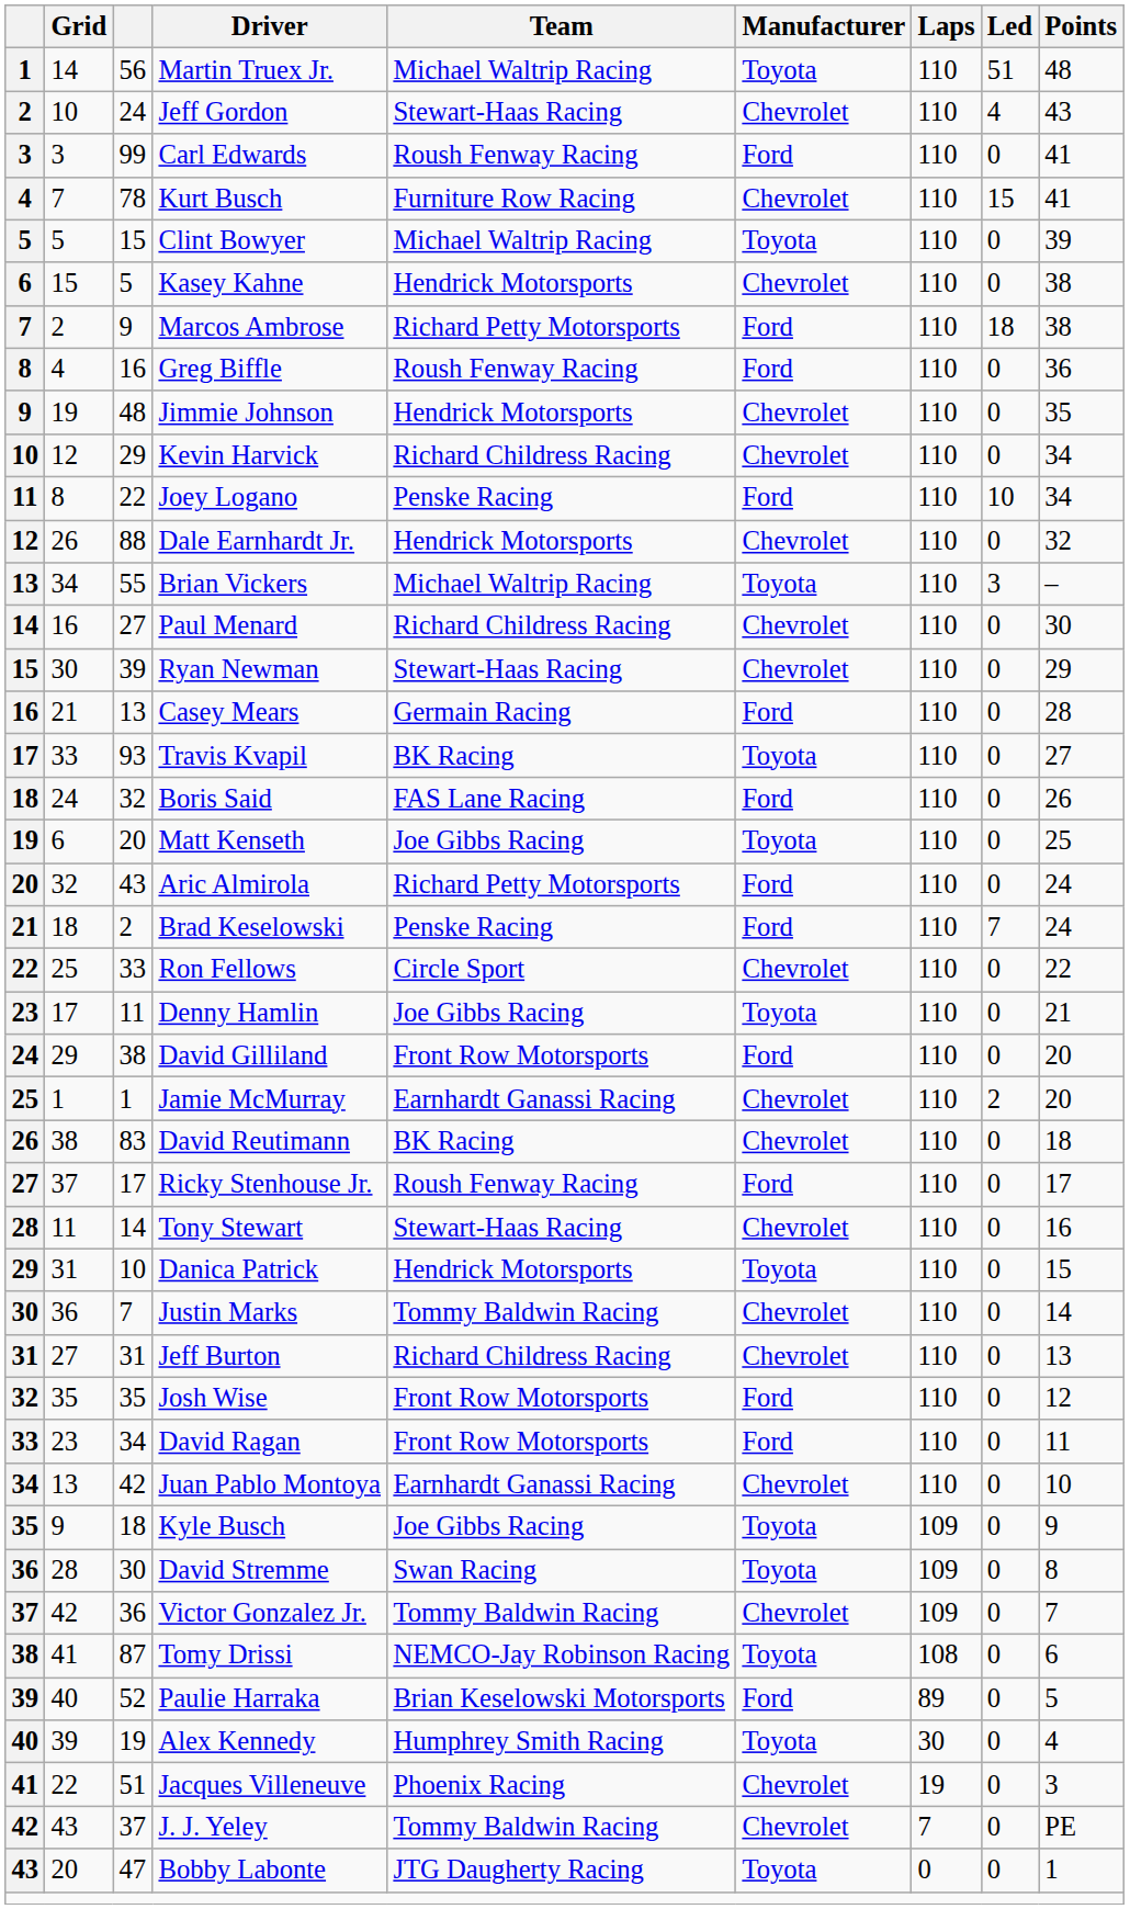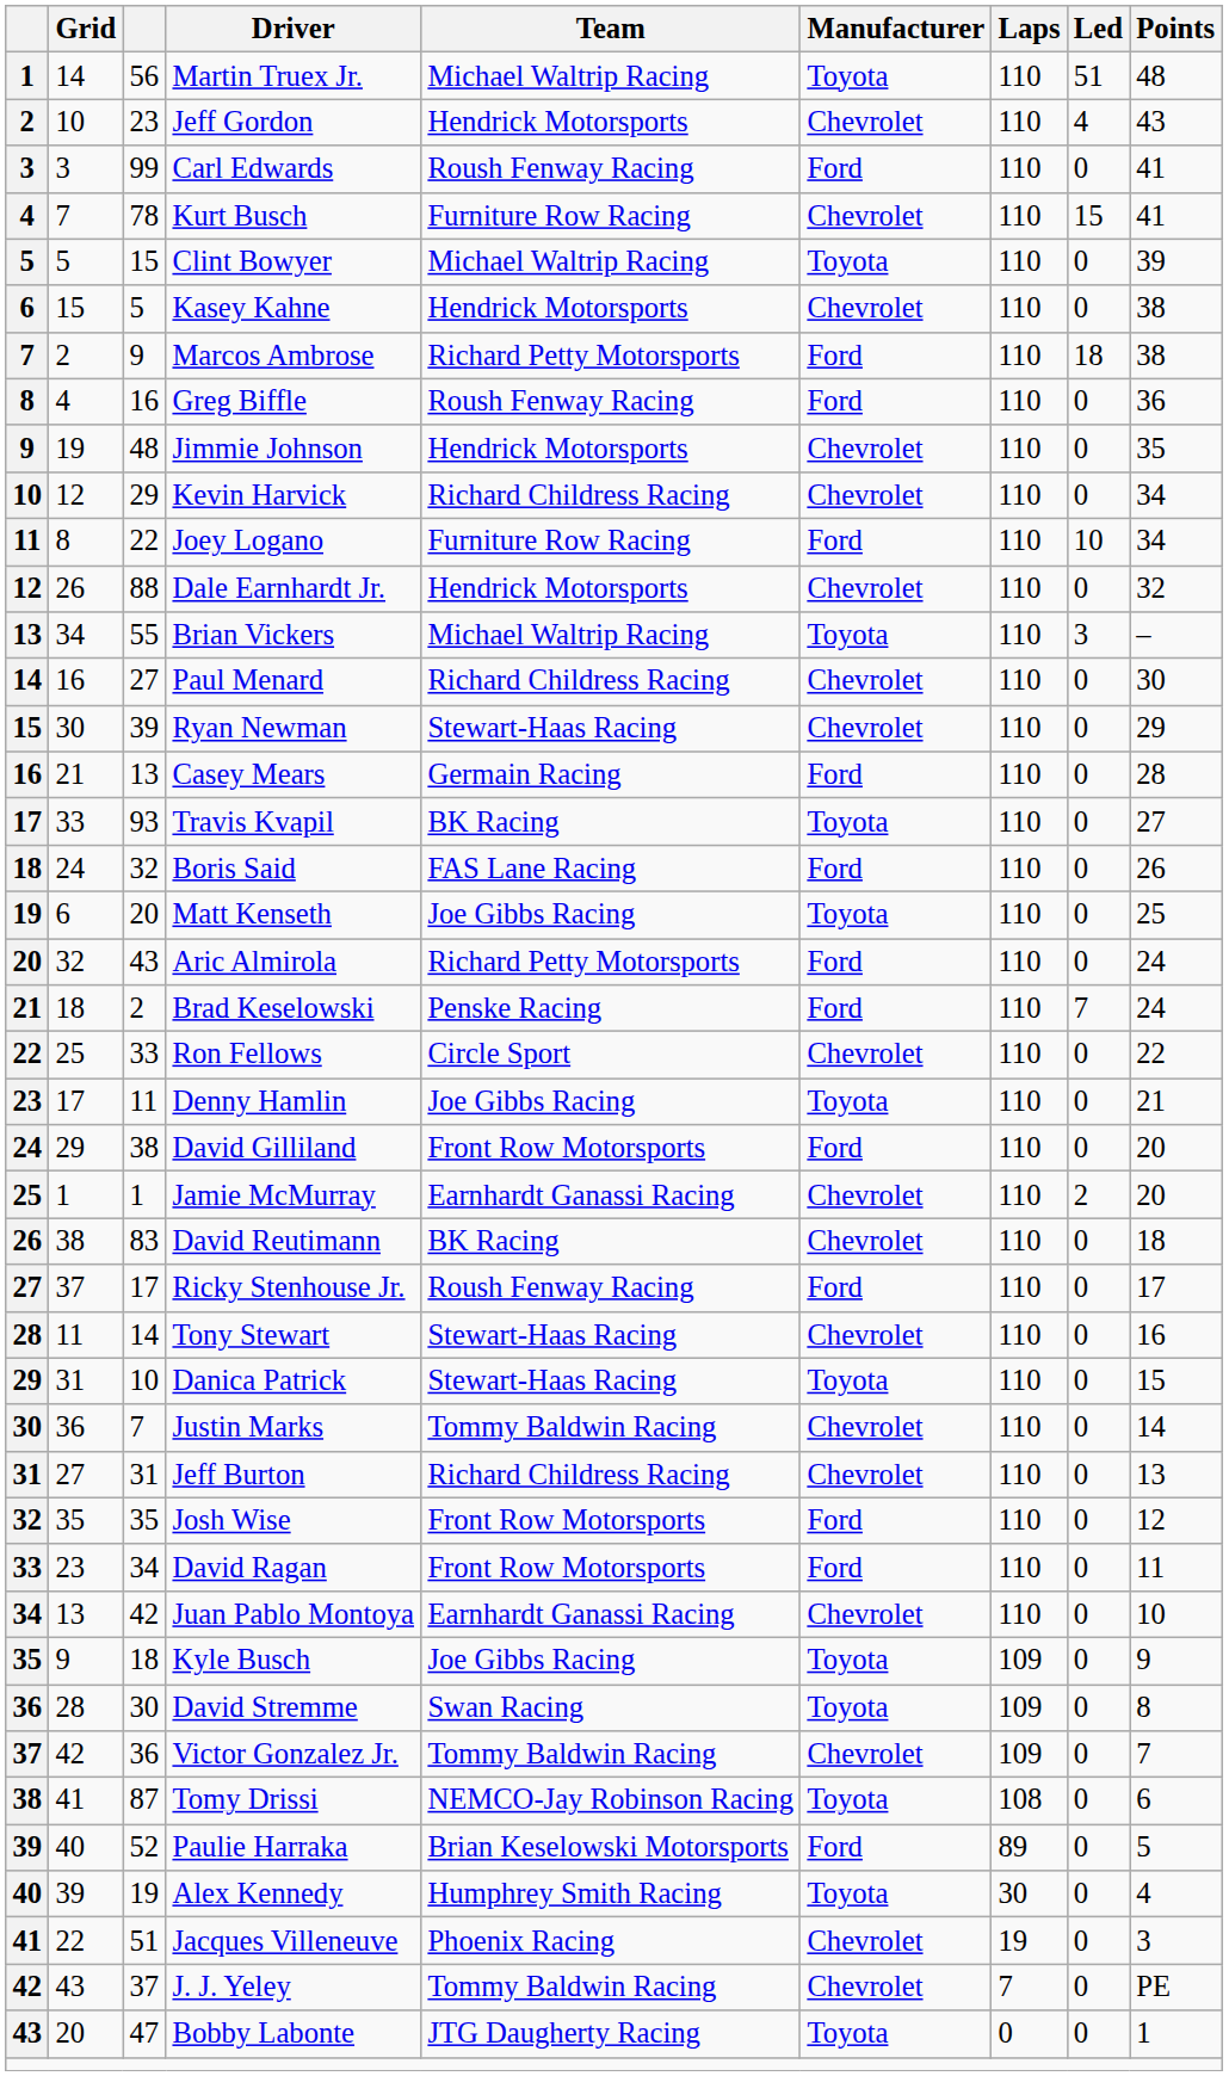 <table class="wikitable" border="1">
 <tr>
 <th></th>
 <th>Grid</th>
 <th></th>
 <th>Driver</th>
 <th>Team</th>
 <th>Manufacturer</th>
 <th>Laps</th>
 <th>Led</th>
 <th>Points</th>
 </tr>
 <tr>
 <th>1</th>
 <td>14</td>
 <td>56</td>
 <td><a href='#'>Martin Truex Jr.</a></td>
 <td><a href='#'>Michael Waltrip Racing</a></td>
 <td><a href='#'>Toyota</a></td>
 <td>110</td>
 <td>51</td>
 <td>48</td>
 </tr>
 <tr>
 <th>2</th>
 <td>10</td>
-<td>24</td>
+<td>23</td>
 <td><a href='#'>Jeff Gordon</a></td>
-<td><a href='#'>Stewart-Haas Racing</a></td>
+<td><a href='#'>Hendrick Motorsports</a></td>
 <td><a href='#'>Chevrolet</a></td>
 <td>110</td>
 <td>4</td>
 <td>43</td>
 </tr>
 <tr>
 <th>3</th>
 <td>3</td>
 <td>99</td>
 <td><a href='#'>Carl Edwards</a></td>
 <td><a href='#'>Roush Fenway Racing</a></td>
 <td><a href='#'>Ford</a></td>
 <td>110</td>
 <td>0</td>
 <td>41</td>
 </tr>
 <tr>
 <th>4</th>
 <td>7</td>
 <td>78</td>
 <td><a href='#'>Kurt Busch</a></td>
 <td><a href='#'>Furniture Row Racing</a></td>
 <td><a href='#'>Chevrolet</a></td>
 <td>110</td>
 <td>15</td>
 <td>41</td>
 </tr>
 <tr>
 <th>5</th>
 <td>5</td>
 <td>15</td>
 <td><a href='#'>Clint Bowyer</a></td>
 <td><a href='#'>Michael Waltrip Racing</a></td>
 <td><a href='#'>Toyota</a></td>
 <td>110</td>
 <td>0</td>
 <td>39</td>
 </tr>
 <tr>
 <th>6</th>
 <td>15</td>
 <td>5</td>
 <td><a href='#'>Kasey Kahne</a></td>
 <td><a href='#'>Hendrick Motorsports</a></td>
 <td><a href='#'>Chevrolet</a></td>
 <td>110</td>
 <td>0</td>
 <td>38</td>
 </tr>
 <tr>
 <th>7</th>
 <td>2</td>
 <td>9</td>
 <td><a href='#'>Marcos Ambrose</a></td>
 <td><a href='#'>Richard Petty Motorsports</a></td>
 <td><a href='#'>Ford</a></td>
 <td>110</td>
 <td>18</td>
 <td>38</td>
 </tr>
 <tr>
 <th>8</th>
 <td>4</td>
 <td>16</td>
 <td><a href='#'>Greg Biffle</a></td>
 <td><a href='#'>Roush Fenway Racing</a></td>
 <td><a href='#'>Ford</a></td>
 <td>110</td>
 <td>0</td>
 <td>36</td>
 </tr>
 <tr>
 <th>9</th>
 <td>19</td>
 <td>48</td>
 <td><a href='#'>Jimmie Johnson</a></td>
 <td><a href='#'>Hendrick Motorsports</a></td>
 <td><a href='#'>Chevrolet</a></td>
 <td>110</td>
 <td>0</td>
 <td>35</td>
 </tr>
 <tr>
 <th>10</th>
 <td>12</td>
 <td>29</td>
 <td><a href='#'>Kevin Harvick</a></td>
 <td><a href='#'>Richard Childress Racing</a></td>
 <td><a href='#'>Chevrolet</a></td>
 <td>110</td>
 <td>0</td>
 <td>34</td>
 </tr>
 <tr>
 <th>11</th>
 <td>8</td>
 <td>22</td>
 <td><a href='#'>Joey Logano</a></td>
-<td><a href='#'>Penske Racing</a></td>
+<td><a href='#'>Furniture Row Racing</a></td>
 <td><a href='#'>Ford</a></td>
 <td>110</td>
 <td>10</td>
 <td>34</td>
 </tr>
 <tr>
 <th>12</th>
 <td>26</td>
 <td>88</td>
 <td><a href='#'>Dale Earnhardt Jr.</a></td>
 <td><a href='#'>Hendrick Motorsports</a></td>
 <td><a href='#'>Chevrolet</a></td>
 <td>110</td>
 <td>0</td>
 <td>32</td>
 </tr>
 <tr>
 <th>13</th>
 <td>34</td>
 <td>55</td>
 <td><a href='#'>Brian Vickers</a></td>
 <td><a href='#'>Michael Waltrip Racing</a></td>
 <td><a href='#'>Toyota</a></td>
 <td>110</td>
 <td>3</td>
 <td>–</td>
 </tr>
 <tr>
 <th>14</th>
 <td>16</td>
 <td>27</td>
 <td><a href='#'>Paul Menard</a></td>
 <td><a href='#'>Richard Childress Racing</a></td>
 <td><a href='#'>Chevrolet</a></td>
 <td>110</td>
 <td>0</td>
 <td>30</td>
 </tr>
 <tr>
 <th>15</th>
 <td>30</td>
 <td>39</td>
 <td><a href='#'>Ryan Newman</a></td>
 <td><a href='#'>Stewart-Haas Racing</a></td>
 <td><a href='#'>Chevrolet</a></td>
 <td>110</td>
 <td>0</td>
 <td>29</td>
 </tr>
 <tr>
 <th>16</th>
 <td>21</td>
 <td>13</td>
 <td><a href='#'>Casey Mears</a></td>
 <td><a href='#'>Germain Racing</a></td>
 <td><a href='#'>Ford</a></td>
 <td>110</td>
 <td>0</td>
 <td>28</td>
 </tr>
 <tr>
 <th>17</th>
 <td>33</td>
 <td>93</td>
 <td><a href='#'>Travis Kvapil</a></td>
 <td><a href='#'>BK Racing</a></td>
 <td><a href='#'>Toyota</a></td>
 <td>110</td>
 <td>0</td>
 <td>27</td>
 </tr>
 <tr>
 <th>18</th>
 <td>24</td>
 <td>32</td>
 <td><a href='#'>Boris Said</a></td>
 <td><a href='#'>FAS Lane Racing</a></td>
 <td><a href='#'>Ford</a></td>
 <td>110</td>
 <td>0</td>
 <td>26</td>
 </tr>
 <tr>
 <th>19</th>
 <td>6</td>
 <td>20</td>
 <td><a href='#'>Matt Kenseth</a></td>
 <td><a href='#'>Joe Gibbs Racing</a></td>
 <td><a href='#'>Toyota</a></td>
 <td>110</td>
 <td>0</td>
 <td>25</td>
 </tr>
 <tr>
 <th>20</th>
 <td>32</td>
 <td>43</td>
 <td><a href='#'>Aric Almirola</a></td>
 <td><a href='#'>Richard Petty Motorsports</a></td>
 <td><a href='#'>Ford</a></td>
 <td>110</td>
 <td>0</td>
 <td>24</td>
 </tr>
 <tr>
 <th>21</th>
 <td>18</td>
 <td>2</td>
 <td><a href='#'>Brad Keselowski</a></td>
 <td><a href='#'>Penske Racing</a></td>
 <td><a href='#'>Ford</a></td>
 <td>110</td>
 <td>7</td>
 <td>24</td>
 </tr>
 <tr>
 <th>22</th>
 <td>25</td>
 <td>33</td>
 <td><a href='#'>Ron Fellows</a></td>
 <td><a href='#'>Circle Sport</a></td>
 <td><a href='#'>Chevrolet</a></td>
 <td>110</td>
 <td>0</td>
 <td>22</td>
 </tr>
 <tr>
 <th>23</th>
 <td>17</td>
 <td>11</td>
 <td><a href='#'>Denny Hamlin</a></td>
 <td><a href='#'>Joe Gibbs Racing</a></td>
 <td><a href='#'>Toyota</a></td>
 <td>110</td>
 <td>0</td>
 <td>21</td>
 </tr>
 <tr>
 <th>24</th>
 <td>29</td>
 <td>38</td>
 <td><a href='#'>David Gilliland</a></td>
 <td><a href='#'>Front Row Motorsports</a></td>
 <td><a href='#'>Ford</a></td>
 <td>110</td>
 <td>0</td>
 <td>20</td>
 </tr>
 <tr>
 <th>25</th>
 <td>1</td>
 <td>1</td>
 <td><a href='#'>Jamie McMurray</a></td>
 <td><a href='#'>Earnhardt Ganassi Racing</a></td>
 <td><a href='#'>Chevrolet</a></td>
 <td>110</td>
 <td>2</td>
 <td>20</td>
 </tr>
 <tr>
 <th>26</th>
 <td>38</td>
 <td>83</td>
 <td><a href='#'>David Reutimann</a></td>
 <td><a href='#'>BK Racing</a></td>
 <td><a href='#'>Chevrolet</a></td>
 <td>110</td>
 <td>0</td>
 <td>18</td>
 </tr>
 <tr>
 <th>27</th>
 <td>37</td>
 <td>17</td>
 <td><a href='#'>Ricky Stenhouse Jr.</a></td>
 <td><a href='#'>Roush Fenway Racing</a></td>
 <td><a href='#'>Ford</a></td>
 <td>110</td>
 <td>0</td>
 <td>17</td>
 </tr>
 <tr>
 <th>28</th>
 <td>11</td>
 <td>14</td>
 <td><a href='#'>Tony Stewart</a></td>
 <td><a href='#'>Stewart-Haas Racing</a></td>
 <td><a href='#'>Chevrolet</a></td>
 <td>110</td>
 <td>0</td>
 <td>16</td>
 </tr>
 <tr>
 <th>29</th>
 <td>31</td>
 <td>10</td>
 <td><a href='#'>Danica Patrick</a></td>
-<td><a href='#'>Hendrick Motorsports</a></td>
+<td><a href='#'>Stewart-Haas Racing</a></td>
 <td><a href='#'>Toyota</a></td>
 <td>110</td>
 <td>0</td>
 <td>15</td>
 </tr>
 <tr>
 <th>30</th>
 <td>36</td>
 <td>7</td>
 <td><a href='#'>Justin Marks</a></td>
 <td><a href='#'>Tommy Baldwin Racing</a></td>
 <td><a href='#'>Chevrolet</a></td>
 <td>110</td>
 <td>0</td>
 <td>14</td>
 </tr>
 <tr>
 <th>31</th>
 <td>27</td>
 <td>31</td>
 <td><a href='#'>Jeff Burton</a></td>
 <td><a href='#'>Richard Childress Racing</a></td>
 <td><a href='#'>Chevrolet</a></td>
 <td>110</td>
 <td>0</td>
 <td>13</td>
 </tr>
 <tr>
 <th>32</th>
 <td>35</td>
 <td>35</td>
 <td><a href='#'>Josh Wise</a></td>
 <td><a href='#'>Front Row Motorsports</a></td>
 <td><a href='#'>Ford</a></td>
 <td>110</td>
 <td>0</td>
 <td>12</td>
 </tr>
 <tr>
 <th>33</th>
 <td>23</td>
 <td>34</td>
 <td><a href='#'>David Ragan</a></td>
 <td><a href='#'>Front Row Motorsports</a></td>
 <td><a href='#'>Ford</a></td>
 <td>110</td>
 <td>0</td>
 <td>11</td>
 </tr>
 <tr>
 <th>34</th>
 <td>13</td>
 <td>42</td>
 <td><a href='#'>Juan Pablo Montoya</a></td>
 <td><a href='#'>Earnhardt Ganassi Racing</a></td>
 <td><a href='#'>Chevrolet</a></td>
 <td>110</td>
 <td>0</td>
 <td>10</td>
 </tr>
 <tr>
 <th>35</th>
 <td>9</td>
 <td>18</td>
 <td><a href='#'>Kyle Busch</a></td>
 <td><a href='#'>Joe Gibbs Racing</a></td>
 <td><a href='#'>Toyota</a></td>
 <td>109</td>
 <td>0</td>
 <td>9</td>
 </tr>
 <tr>
 <th>36</th>
 <td>28</td>
 <td>30</td>
 <td><a href='#'>David Stremme</a></td>
 <td><a href='#'>Swan Racing</a></td>
 <td><a href='#'>Toyota</a></td>
 <td>109</td>
 <td>0</td>
 <td>8</td>
 </tr>
 <tr>
 <th>37</th>
 <td>42</td>
 <td>36</td>
 <td><a href='#'>Victor Gonzalez Jr.</a></td>
 <td><a href='#'>Tommy Baldwin Racing</a></td>
 <td><a href='#'>Chevrolet</a></td>
 <td>109</td>
 <td>0</td>
 <td>7</td>
 </tr>
 <tr>
 <th>38</th>
 <td>41</td>
 <td>87</td>
 <td><a href='#'>Tomy Drissi</a></td>
 <td><a href='#'>NEMCO-Jay Robinson Racing</a></td>
 <td><a href='#'>Toyota</a></td>
 <td>108</td>
 <td>0</td>
 <td>6</td>
 </tr>
 <tr>
 <th>39</th>
 <td>40</td>
 <td>52</td>
 <td><a href='#'>Paulie Harraka</a></td>
 <td><a href='#'>Brian Keselowski Motorsports</a></td>
 <td><a href='#'>Ford</a></td>
 <td>89</td>
 <td>0</td>
 <td>5</td>
 </tr>
 <tr>
 <th>40</th>
 <td>39</td>
 <td>19</td>
 <td><a href='#'>Alex Kennedy</a></td>
 <td><a href='#'>Humphrey Smith Racing</a></td>
 <td><a href='#'>Toyota</a></td>
 <td>30</td>
 <td>0</td>
 <td>4</td>
 </tr>
 <tr>
 <th>41</th>
 <td>22</td>
 <td>51</td>
 <td><a href='#'>Jacques Villeneuve</a></td>
 <td><a href='#'>Phoenix Racing</a></td>
 <td><a href='#'>Chevrolet</a></td>
 <td>19</td>
 <td>0</td>
 <td>3</td>
 </tr>
 <tr>
 <th>42</th>
 <td>43</td>
 <td>37</td>
 <td><a href='#'>J. J. Yeley</a></td>
 <td><a href='#'>Tommy Baldwin Racing</a></td>
 <td><a href='#'>Chevrolet</a></td>
 <td>7</td>
 <td>0</td>
 <td>PE</td>
 </tr>
 <tr>
 <th>43</th>
 <td>20</td>
 <td>47</td>
 <td><a href='#'>Bobby Labonte</a></td>
 <td><a href='#'>JTG Daugherty Racing</a></td>
 <td><a href='#'>Toyota</a></td>
 <td>0</td>
 <td>0</td>
 <td>1</td>
 </tr>
 <tr class="sortbottom">
 <td colspan="9"></td>
 </tr>
 </table>
